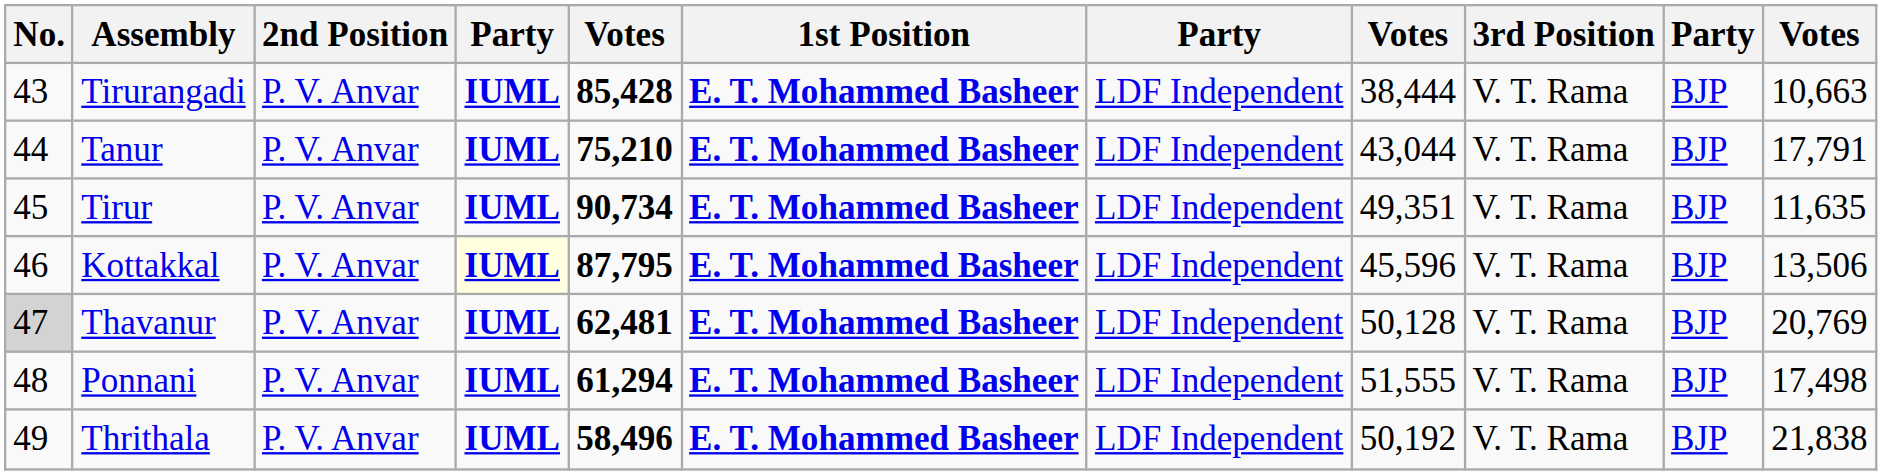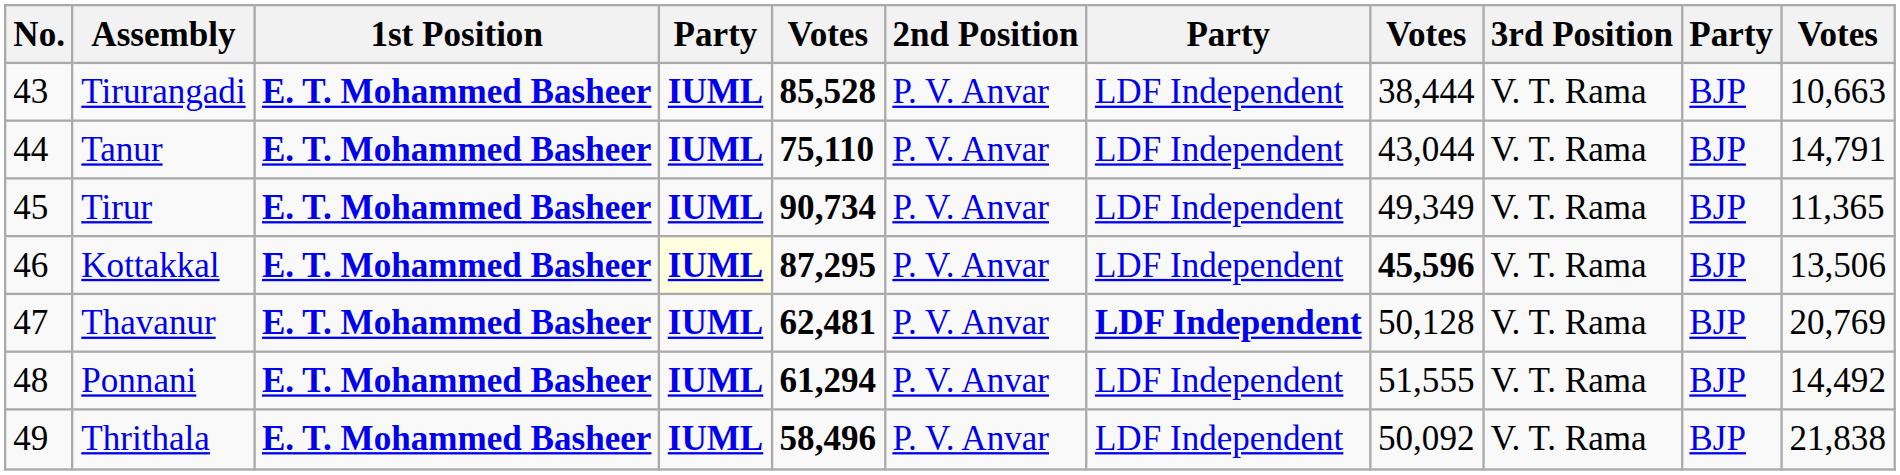 <table class="wikitable sortable" style="font-size:95%;">
 <tr>
 <th>No.</th>
 <th>Assembly</th>
-<th>2nd Position</th>
+<th>1st Position</th>
 <th>Party</th>
 <th>Votes</th>
-<th>1st Position</th>
+<th>2nd Position</th>
 <th>Party</th>
 <th>Votes</th>
 <th>3rd Position</th>
 <th>Party</th>
 <th>Votes</th>
 </tr>
 <tr>
 <td>43</td>
 <td><a href='#'>Tirurangadi</a></td>
+<td><strong><a href='#'>E. T. Mohammed Basheer</a></strong></td>
+<td><strong><a href='#'>IUML</a></strong></td>
+<td><strong>85,528</strong></td>
 <td><a href='#'>P. V. Anvar</a></td>
-<td><strong><a href='#'>IUML</a></strong></td>
-<td><strong>85,428</strong></td>
-<td><strong><a href='#'>E. T. Mohammed Basheer</a></strong></td>
 <td><a href='#'>LDF Independent</a></td>
 <td>38,444</td>
 <td>V. T. Rama</td>
 <td><a href='#'>BJP</a></td>
 <td>10,663</td>
 </tr>
 <tr>
 <td>44</td>
 <td><a href='#'>Tanur</a></td>
+<td><strong><a href='#'>E. T. Mohammed Basheer</a></strong></td>
+<td><strong><a href='#'>IUML</a></strong></td>
+<td><strong>75,110</strong></td>
 <td><a href='#'>P. V. Anvar</a></td>
-<td><strong><a href='#'>IUML</a></strong></td>
-<td><strong>75,210</strong></td>
-<td><strong><a href='#'>E. T. Mohammed Basheer</a></strong></td>
 <td><a href='#'>LDF Independent</a></td>
 <td>43,044</td>
 <td>V. T. Rama</td>
 <td><a href='#'>BJP</a></td>
-<td>17,791</td>
+<td>14,791</td>
 </tr>
 <tr>
 <td>45</td>
 <td><a href='#'>Tirur</a></td>
-<td><a href='#'>P. V. Anvar</a></td>
+<td><strong><a href='#'>E. T. Mohammed Basheer</a></strong></td>
 <td><strong><a href='#'>IUML</a></strong></td>
 <td><strong>90,734</strong></td>
-<td><strong><a href='#'>E. T. Mohammed Basheer</a></strong></td>
+<td><a href='#'>P. V. Anvar</a></td>
 <td><a href='#'>LDF Independent</a></td>
-<td>49,351</td>
+<td>49,349</td>
 <td>V. T. Rama</td>
 <td><a href='#'>BJP</a></td>
-<td>11,635</td>
+<td>11,365</td>
 </tr>
 <tr>
 <td>46</td>
 <td><a href='#'>Kottakkal</a></td>
+<td><strong><a href='#'>E. T. Mohammed Basheer</a></strong></td>
+<td style="background: lightyellow;"><strong><a href='#'>IUML</a></strong></td>
+<td><strong>87,295</strong></td>
 <td><a href='#'>P. V. Anvar</a></td>
-<td style="background: lightyellow;"><strong><a href='#'>IUML</a></strong></td>
-<td><strong>87,795</strong></td>
-<td><strong><a href='#'>E. T. Mohammed Basheer</a></strong></td>
 <td><a href='#'>LDF Independent</a></td>
-<td>45,596</td>
+<td><strong>45,596</strong></td>
 <td>V. T. Rama</td>
 <td><a href='#'>BJP</a></td>
 <td>13,506</td>
 </tr>
 <tr>
-<td style="background: lightgrey;">47</td>
+<td>47</td>
 <td><a href='#'>Thavanur</a></td>
-<td><a href='#'>P. V. Anvar</a></td>
+<td><strong><a href='#'>E. T. Mohammed Basheer</a></strong></td>
 <td><strong><a href='#'>IUML</a></strong></td>
 <td><strong>62,481</strong></td>
-<td><strong><a href='#'>E. T. Mohammed Basheer</a></strong></td>
-<td><a href='#'>LDF Independent</a></td>
+<td><a href='#'>P. V. Anvar</a></td>
+<td><strong><a href='#'>LDF Independent</a></strong></td>
 <td>50,128</td>
 <td>V. T. Rama</td>
 <td><a href='#'>BJP</a></td>
 <td>20,769</td>
 </tr>
 <tr>
 <td>48</td>
 <td><a href='#'>Ponnani</a></td>
-<td><a href='#'>P. V. Anvar</a></td>
+<td><strong><a href='#'>E. T. Mohammed Basheer</a></strong></td>
 <td><strong><a href='#'>IUML</a></strong></td>
 <td><strong>61,294</strong></td>
-<td><strong><a href='#'>E. T. Mohammed Basheer</a></strong></td>
+<td><a href='#'>P. V. Anvar</a></td>
 <td><a href='#'>LDF Independent</a></td>
 <td>51,555</td>
 <td>V. T. Rama</td>
 <td><a href='#'>BJP</a></td>
-<td>17,498</td>
+<td>14,492</td>
 </tr>
 <tr>
 <td>49</td>
 <td><a href='#'>Thrithala</a></td>
-<td><a href='#'>P. V. Anvar</a></td>
+<td><strong><a href='#'>E. T. Mohammed Basheer</a></strong></td>
 <td><strong><a href='#'>IUML</a></strong></td>
 <td><strong>58,496</strong></td>
-<td><strong><a href='#'>E. T. Mohammed Basheer</a></strong></td>
+<td><a href='#'>P. V. Anvar</a></td>
 <td><a href='#'>LDF Independent</a></td>
-<td>50,192</td>
+<td>50,092</td>
 <td>V. T. Rama</td>
 <td><a href='#'>BJP</a></td>
 <td>21,838</td>
 </tr>
 </table>
